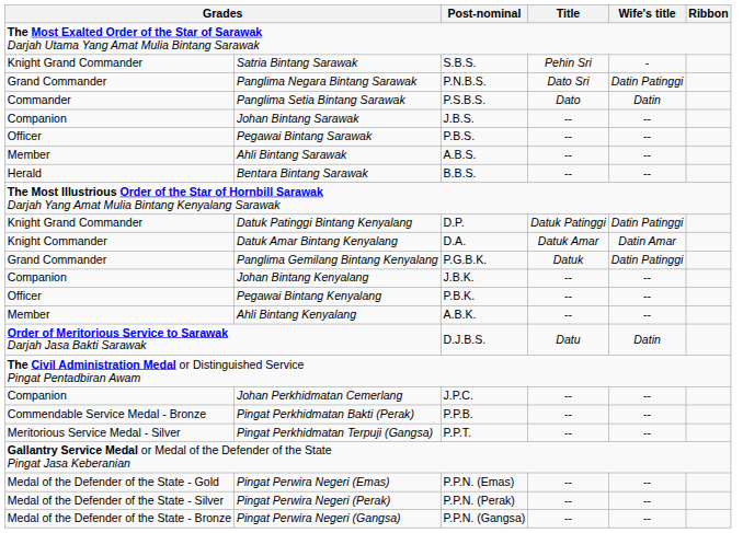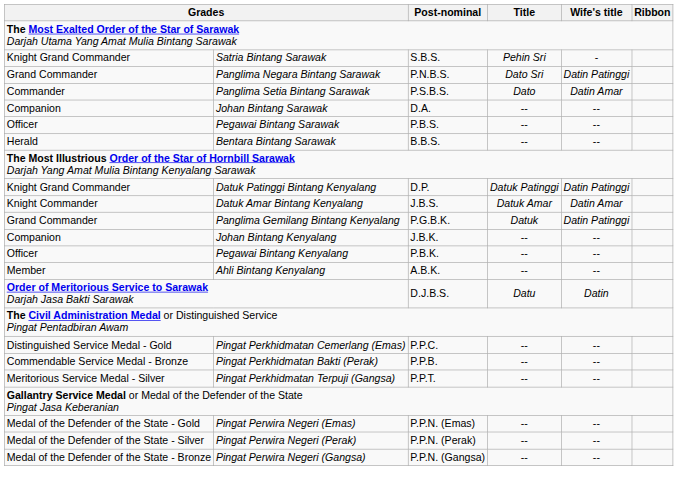 <table class="wikitable">
 <tr>
 <th colspan=2>Grades </th>
 <th>Post-nominal</th>
 <th>Title</th>
 <th>Wife's title</th>
 <th>Ribbon</th>
 </tr>
 <tr>
 <td colspan="6"><strong>The <a href='#'>Most Exalted Order of the Star of Sarawak</a></strong> <br> <em>Darjah Utama Yang Amat Mulia Bintang Sarawak</em></td>
 </tr>
 <tr>
 <td>Knight Grand Commander</td>
 <td><em>Satria Bintang Sarawak</em></td>
 <td>S.B.S.</td>
 <td align=center><em>Pehin Sri</em></td>
 <td align=center>-</td>
 <td></td>
 </tr>
 <tr>
 <td>Grand Commander</td>
 <td><em>Panglima Negara Bintang Sarawak</em></td>
 <td>P.N.B.S.</td>
 <td align=center><em>Dato Sri</em></td>
 <td align=center><em>Datin Patinggi</em></td>
 <td></td>
 </tr>
 <tr>
 <td>Commander</td>
 <td><em>Panglima Setia Bintang Sarawak</em></td>
 <td>P.S.B.S.</td>
 <td align=center><em>Dato</em></td>
-<td align=center><em>Datin</em></td>
+<td align=center><em>Datin Amar</em></td>
 <td></td>
 </tr>
 <tr>
 <td>Companion</td>
 <td><em>Johan Bintang Sarawak</em></td>
-<td>J.B.S.</td>
+<td>D.A.</td>
 <td align=center>--</td>
 <td align=center>--</td>
 <td></td>
 </tr>
 <tr>
 <td>Officer</td>
 <td><em>Pegawai Bintang Sarawak</em></td>
 <td>P.B.S.</td>
-<td align=center>--</td>
-<td align=center>--</td>
-<td></td>
-</tr>
-<tr>
-<td>Member</td>
-<td><em>Ahli Bintang Sarawak</em></td>
-<td>A.B.S.</td>
 <td align=center>--</td>
 <td align=center>--</td>
 <td></td>
 </tr>
 <tr>
 <td>Herald</td>
 <td><em>Bentara Bintang Sarawak</em></td>
 <td>B.B.S.</td>
 <td align=center>--</td>
 <td align=center>--</td>
 <td></td>
 </tr>
 <tr>
 <td colspan="6"><strong>The Most Illustrious <a href='#'>Order of the Star of Hornbill Sarawak</a></strong> <br> <em>Darjah Yang Amat Mulia Bintang Kenyalang Sarawak</em></td>
 </tr>
 <tr>
 <td>Knight Grand Commander</td>
 <td><em>Datuk Patinggi Bintang Kenyalang</em></td>
 <td>D.P.</td>
 <td align=center><em>Datuk Patinggi</em></td>
 <td align=center><em>Datin Patinggi</em></td>
 <td></td>
 </tr>
 <tr>
 <td>Knight Commander</td>
 <td><em>Datuk Amar Bintang Kenyalang</em></td>
-<td>D.A.</td>
+<td>J.B.S.</td>
 <td align=center><em>Datuk Amar</em></td>
 <td align=center><em>Datin Amar</em></td>
 <td></td>
 </tr>
 <tr>
 <td>Grand Commander</td>
 <td><em>Panglima Gemilang Bintang Kenyalang</em></td>
 <td>P.G.B.K.</td>
 <td align=center><em>Datuk</em></td>
 <td align=center><em>Datin Patinggi</em></td>
 <td></td>
 </tr>
 <tr>
 <td>Companion</td>
 <td><em>Johan Bintang Kenyalang</em></td>
 <td>J.B.K.</td>
 <td align=center>--</td>
 <td align=center>--</td>
 <td></td>
 </tr>
 <tr>
 <td>Officer</td>
 <td><em>Pegawai Bintang Kenyalang</em></td>
 <td>P.B.K.</td>
 <td align=center>--</td>
 <td align=center>--</td>
 <td></td>
 </tr>
 <tr>
 <td>Member</td>
 <td><em>Ahli Bintang Kenyalang</em></td>
 <td>A.B.K.</td>
 <td align=center>--</td>
 <td align=center>--</td>
 <td></td>
 </tr>
 <tr>
 <td colspan="2"><strong><a href='#'>Order of Meritorious Service to Sarawak</a></strong> <br> <em>Darjah Jasa Bakti Sarawak</em></td>
 <td>D.J.B.S.</td>
 <td align=center><em>Datu</em></td>
 <td align=center><em>Datin</em></td>
 <td></td>
 </tr>
 <tr>
 <td colspan="6"><strong>The <a href='#'>Civil Administration Medal</a></strong> or Distinguished Service <br> <em>Pingat Pentadbiran Awam</em></td>
 </tr>
 <tr>
-<td>Companion</td>
-<td><em>Johan Perkhidmatan Cemerlang</em></td>
-<td>J.P.C.</td>
+<td>Distinguished Service Medal - Gold</td>
+<td><em>Pingat Perkhidmatan Cemerlang (Emas)</em></td>
+<td>P.P.C.</td>
 <td align=center>--</td>
 <td align=center>--</td>
 <td></td>
 </tr>
 <tr>
 <td>Commendable Service Medal - Bronze</td>
 <td><em>Pingat Perkhidmatan Bakti (Perak)</em></td>
 <td>P.P.B.</td>
 <td align=center>--</td>
 <td align=center>--</td>
 <td></td>
 </tr>
 <tr>
 <td>Meritorious Service Medal - Silver</td>
 <td><em>Pingat Perkhidmatan Terpuji (Gangsa)</em></td>
 <td>P.P.T.</td>
 <td align=center>--</td>
 <td align=center>--</td>
 <td></td>
 </tr>
 <tr>
 <td colspan="6"><strong>Gallantry Service Medal</strong> or Medal of the Defender of the State <br> <em>Pingat Jasa Keberanian</em></td>
 </tr>
 <tr>
 <td>Medal of the Defender of the State - Gold</td>
 <td><em>Pingat Perwira Negeri (Emas)</em></td>
 <td>P.P.N. (Emas)</td>
 <td align=center>--</td>
 <td align=center>--</td>
 <td></td>
 </tr>
 <tr>
 <td>Medal of the Defender of the State - Silver</td>
 <td><em>Pingat Perwira Negeri (Perak)</em></td>
 <td>P.P.N. (Perak)</td>
 <td align=center>--</td>
 <td align=center>--</td>
 <td></td>
 </tr>
 <tr>
 <td>Medal of the Defender of the State - Bronze</td>
 <td><em>Pingat Perwira Negeri (Gangsa)</em></td>
 <td>P.P.N. (Gangsa)</td>
 <td align=center>--</td>
 <td align=center>--</td>
 <td></td>
 </tr>
 </table>
